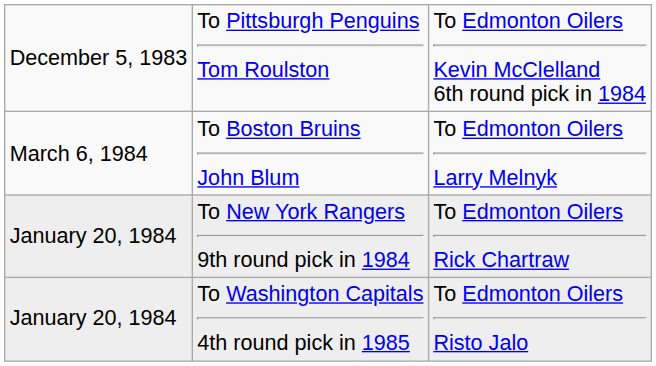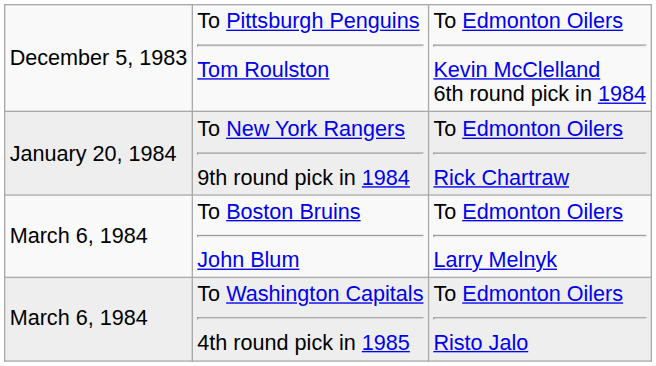 <table class="wikitable">
 <tr>
 <td>December 5, 1983</td>
 <td valign="top">To <a href='#'>Pittsburgh Penguins</a><hr><a href='#'>Tom Roulston</a></td>
 <td valign="top">To <a href='#'>Edmonton Oilers</a><hr><a href='#'>Kevin McClelland</a><br>6th round pick in <a href='#'>1984</a></td>
+</tr>
+<tr style="background:#eee;">
+<td>January 20, 1984</td>
+<td valign="top">To <a href='#'>New York Rangers</a><hr>9th round pick in <a href='#'>1984</a></td>
+<td valign="top">To <a href='#'>Edmonton Oilers</a><hr><a href='#'>Rick Chartraw</a></td>
 </tr>
 <tr>
 <td>March 6, 1984</td>
 <td valign="top">To <a href='#'>Boston Bruins</a><hr><a href='#'>John Blum</a></td>
 <td valign="top">To <a href='#'>Edmonton Oilers</a><hr><a href='#'>Larry Melnyk</a></td>
 </tr>
 <tr style="background:#eee;">
-<td>January 20, 1984</td>
-<td valign="top">To <a href='#'>New York Rangers</a><hr>9th round pick in <a href='#'>1984</a></td>
-<td valign="top">To <a href='#'>Edmonton Oilers</a><hr><a href='#'>Rick Chartraw</a></td>
-</tr>
-<tr style="background:#eee;">
-<td>January 20, 1984</td>
+<td>March 6, 1984</td>
 <td valign="top">To <a href='#'>Washington Capitals</a><hr>4th round pick in <a href='#'>1985</a></td>
 <td valign="top">To <a href='#'>Edmonton Oilers</a><hr><a href='#'>Risto Jalo</a></td>
 </tr>
 </table>
